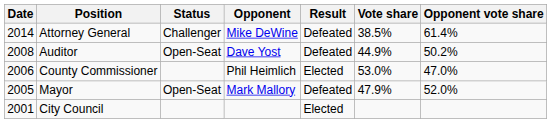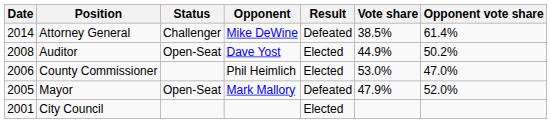 <table class="wikitable">
 <tr>
 <th>Date</th>
 <th>Position</th>
 <th>Status</th>
 <th>Opponent</th>
 <th>Result</th>
 <th>Vote share</th>
 <th>Opponent vote share</th>
 </tr>
 <tr>
 <td>2014</td>
 <td>Attorney General</td>
 <td>Challenger</td>
 <td><a href='#'>Mike DeWine</a></td>
 <td>Defeated</td>
 <td>38.5%</td>
 <td>61.4%</td>
 </tr>
 <tr>
 <td>2008</td>
 <td>Auditor</td>
 <td>Open-Seat</td>
 <td><a href='#'>Dave Yost</a></td>
-<td>Defeated</td>
+<td>Elected</td>
 <td>44.9%</td>
 <td>50.2%</td>
 </tr>
 <tr>
 <td>2006</td>
 <td>County Commissioner</td>
 <td></td>
 <td>Phil Heimlich</td>
 <td>Elected</td>
 <td>53.0%</td>
 <td>47.0%</td>
 </tr>
 <tr>
 <td>2005</td>
 <td>Mayor</td>
 <td>Open-Seat</td>
 <td><a href='#'>Mark Mallory</a></td>
 <td>Defeated</td>
 <td>47.9%</td>
 <td>52.0%</td>
 </tr>
 <tr>
 <td>2001</td>
 <td>City Council</td>
 <td></td>
 <td></td>
 <td>Elected</td>
 <td></td>
 <td></td>
 </tr>
 </table>
